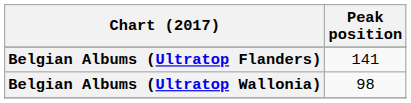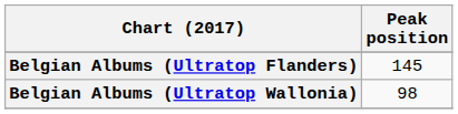 <table class="wikitable sortable plainrowheaders" style="text-align:center">
 <tr>
 <th scope="col">Chart (2017)</th>
 <th scope="col">Peak<br> position</th>
 </tr>
 <tr>
 </tr>
 <tr>
 <th scope="row">Belgian Albums (<a href='#'>Ultratop</a> Flanders)</th>
-<td>141</td>
+<td>145</td>
 </tr>
 <tr>
 <th scope="row">Belgian Albums (<a href='#'>Ultratop</a> Wallonia)</th>
 <td>98</td>
 </tr>
 <tr>
 </tr>
 <tr>
 </tr>
 <tr>
 </tr>
 <tr>
 </tr>
 <tr>
 </tr>
 <tr>
 </tr>
 </table>
